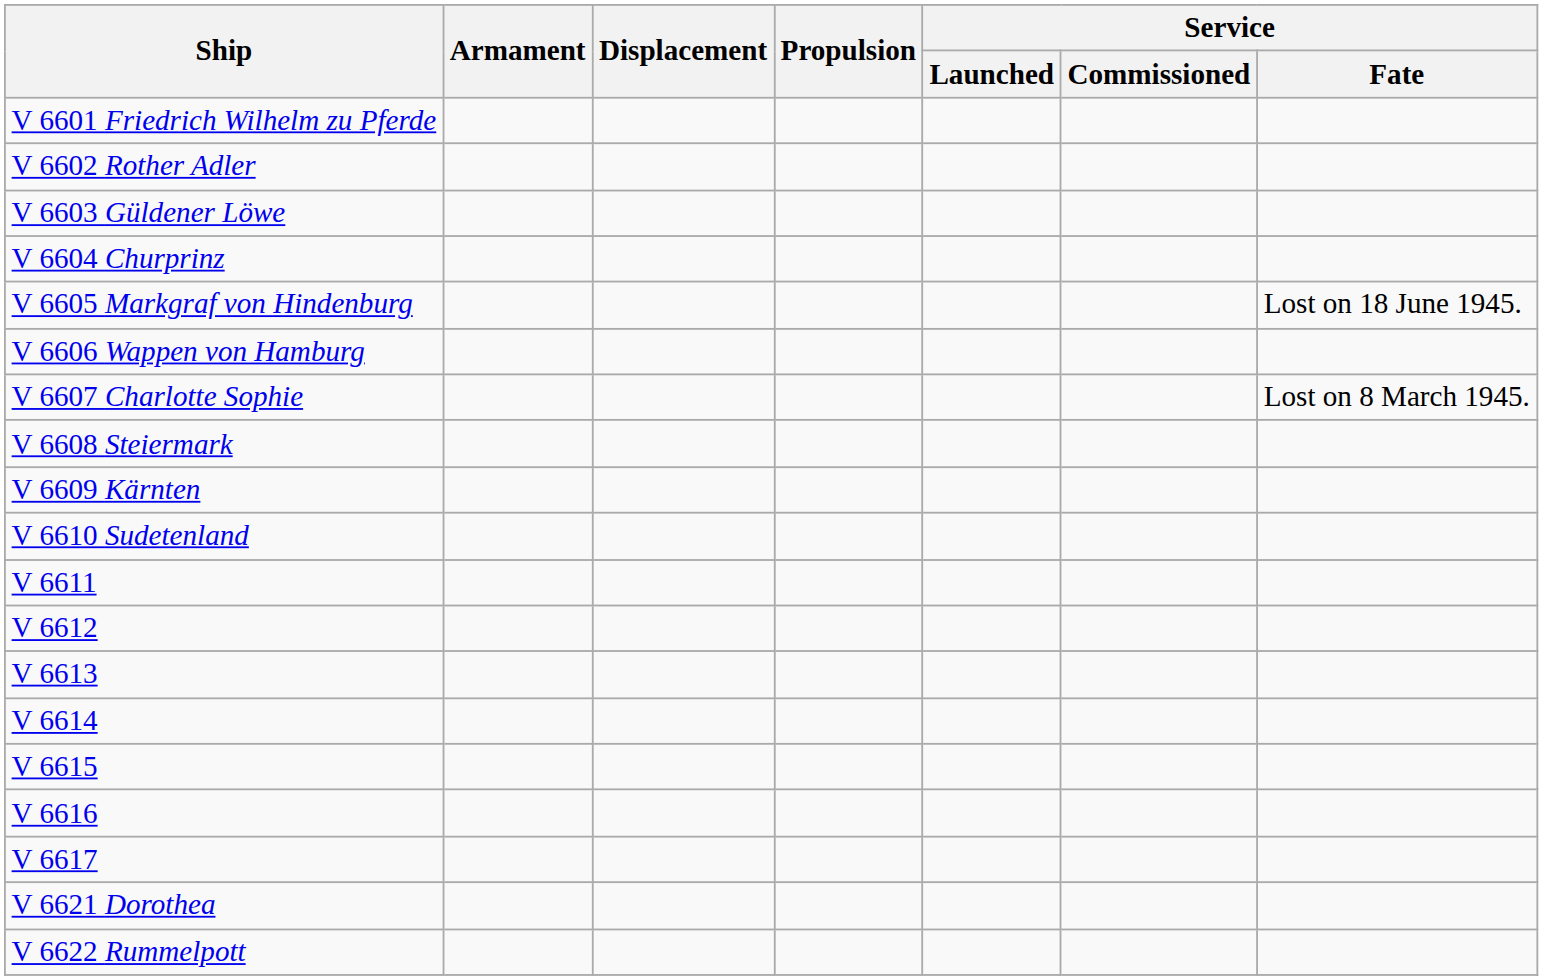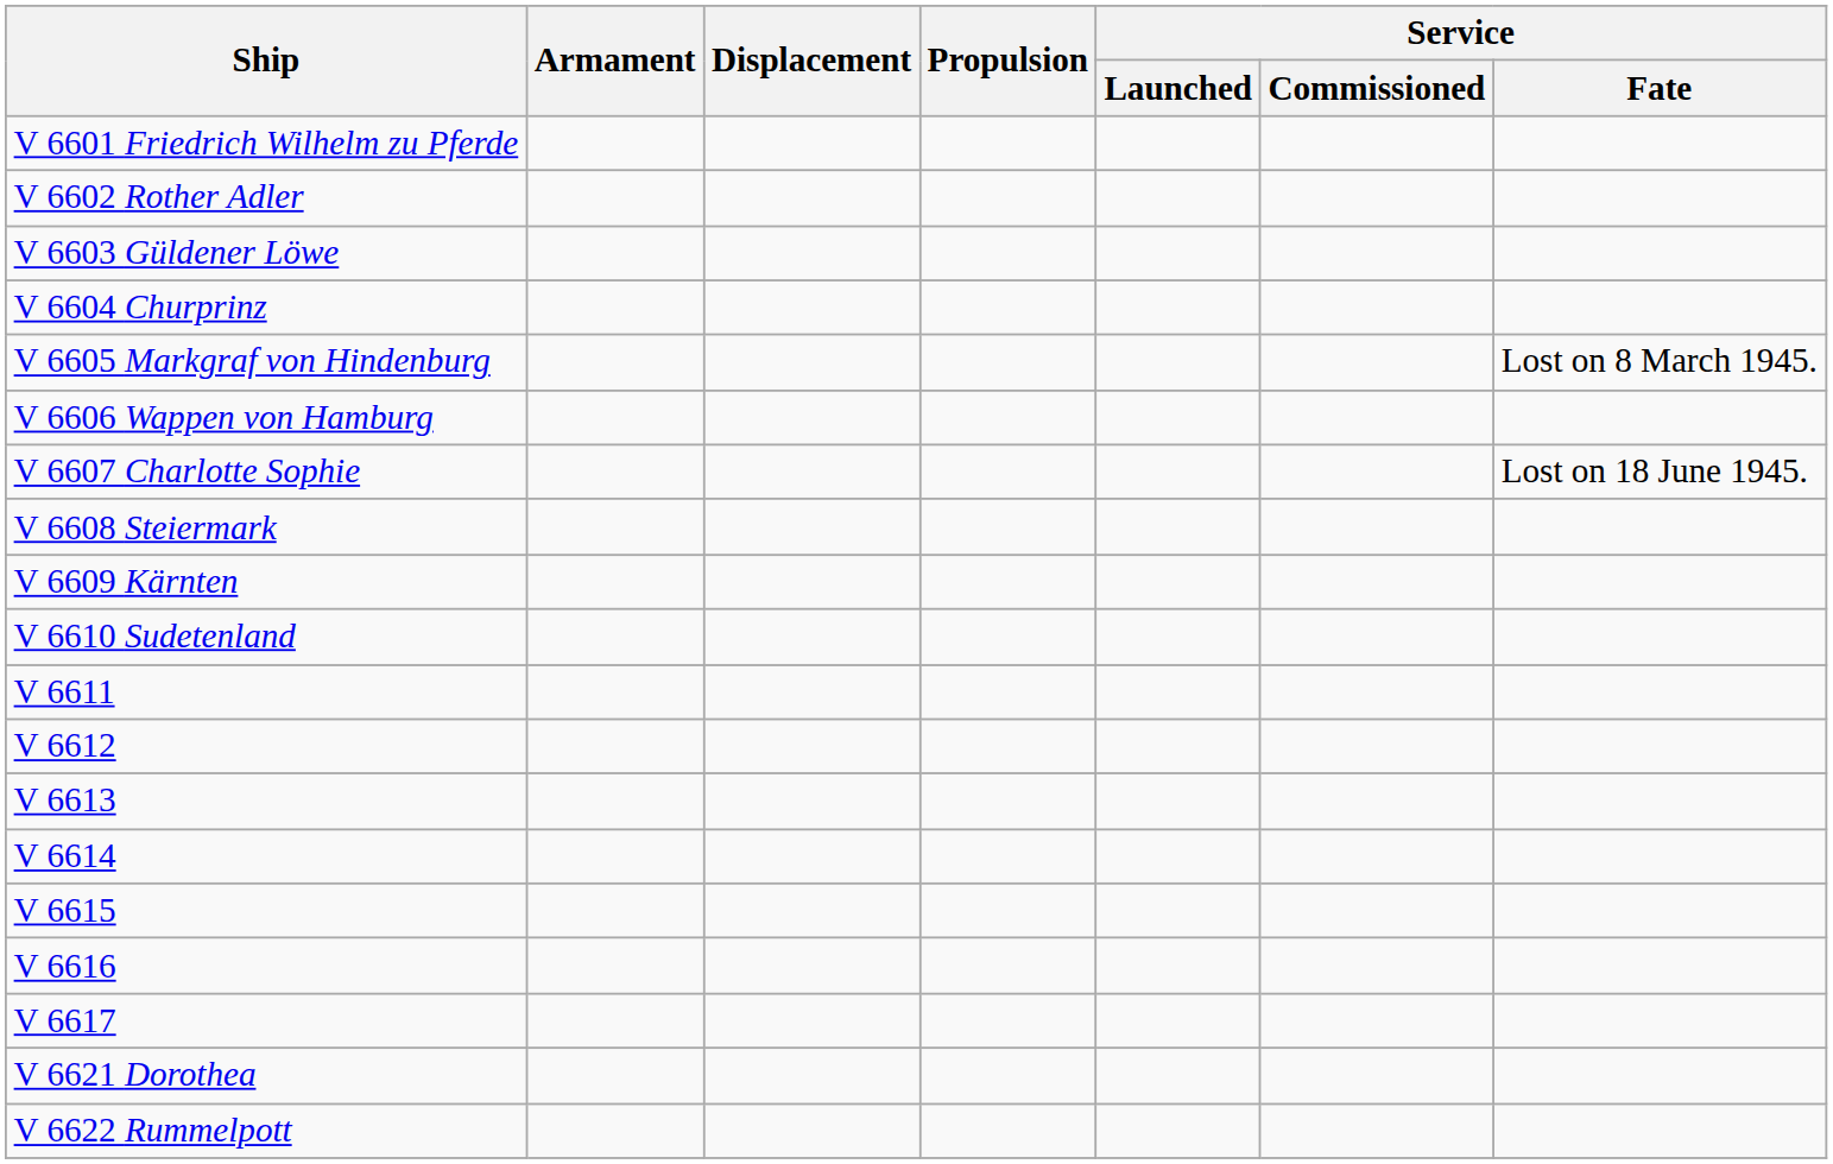 <table class="wikitable">
 <tr>
 <th rowspan="2">Ship</th>
 <th rowspan="2">Armament</th>
 <th rowspan="2">Displacement</th>
 <th rowspan="2">Propulsion</th>
 <th colspan="3">Service</th>
 </tr>
 <tr>
 <th>Launched</th>
 <th>Commissioned</th>
 <th>Fate</th>
 </tr>
 <tr>
 <td><a href='#'>V 6601 <em>Friedrich Wilhelm zu Pferde</em></a></td>
 <td></td>
 <td></td>
 <td></td>
 <td></td>
 <td></td>
 <td></td>
 </tr>
 <tr>
 <td><a href='#'>V 6602 <em>Rother Adler</em></a></td>
 <td></td>
 <td></td>
 <td></td>
 <td></td>
 <td></td>
 <td></td>
 </tr>
 <tr>
 <td><a href='#'>V 6603 <em>Güldener Löwe</em></a></td>
 <td></td>
 <td></td>
 <td></td>
 <td></td>
 <td></td>
 <td></td>
 </tr>
 <tr>
 <td><a href='#'>V 6604 <em>Churprinz</em></a></td>
 <td></td>
 <td></td>
 <td></td>
 <td></td>
 <td></td>
 <td></td>
 </tr>
 <tr>
 <td><a href='#'>V 6605 <em>Markgraf von Hindenburg</em></a></td>
 <td></td>
 <td></td>
 <td></td>
 <td></td>
 <td></td>
-<td>Lost on 18 June 1945.</td>
+<td>Lost on 8 March 1945.</td>
 </tr>
 <tr>
 <td><a href='#'>V 6606 <em>Wappen von Hamburg</em></a></td>
 <td></td>
 <td></td>
 <td></td>
 <td></td>
 <td></td>
 <td></td>
 </tr>
 <tr>
 <td><a href='#'>V 6607 <em>Charlotte Sophie</em></a></td>
 <td></td>
 <td></td>
 <td></td>
 <td></td>
 <td></td>
-<td>Lost on 8 March 1945.</td>
+<td>Lost on 18 June 1945.</td>
 </tr>
 <tr>
 <td><a href='#'>V 6608 <em>Steiermark</em></a></td>
 <td></td>
 <td></td>
 <td></td>
 <td></td>
 <td></td>
 <td></td>
 </tr>
 <tr>
 <td><a href='#'>V 6609 <em>Kärnten</em></a></td>
 <td></td>
 <td></td>
 <td></td>
 <td></td>
 <td></td>
 <td></td>
 </tr>
 <tr>
 <td><a href='#'>V 6610 <em>Sudetenland</em></a></td>
 <td></td>
 <td></td>
 <td></td>
 <td></td>
 <td></td>
 <td></td>
 </tr>
 <tr>
 <td><a href='#'>V 6611</a></td>
 <td></td>
 <td></td>
 <td></td>
 <td></td>
 <td></td>
 <td></td>
 </tr>
 <tr>
 <td><a href='#'>V 6612</a></td>
 <td></td>
 <td></td>
 <td></td>
 <td></td>
 <td></td>
 <td></td>
 </tr>
 <tr>
 <td><a href='#'>V 6613</a></td>
 <td></td>
 <td></td>
 <td></td>
 <td></td>
 <td></td>
 <td></td>
 </tr>
 <tr>
 <td><a href='#'>V 6614</a></td>
 <td></td>
 <td></td>
 <td></td>
 <td></td>
 <td></td>
 <td></td>
 </tr>
 <tr>
 <td><a href='#'>V 6615</a></td>
 <td></td>
 <td></td>
 <td></td>
 <td></td>
 <td></td>
 <td></td>
 </tr>
 <tr>
 <td><a href='#'>V 6616</a></td>
 <td></td>
 <td></td>
 <td></td>
 <td></td>
 <td></td>
 <td></td>
 </tr>
 <tr>
 <td><a href='#'>V 6617</a></td>
 <td></td>
 <td></td>
 <td></td>
 <td></td>
 <td></td>
 <td></td>
 </tr>
 <tr>
 <td><a href='#'>V 6621 <em>Dorothea</em></a></td>
 <td></td>
 <td></td>
 <td></td>
 <td></td>
 <td></td>
 <td></td>
 </tr>
 <tr>
 <td><a href='#'>V 6622 <em>Rummelpott</em></a></td>
 <td></td>
 <td></td>
 <td></td>
 <td></td>
 <td></td>
 <td></td>
 </tr>
 </table>
